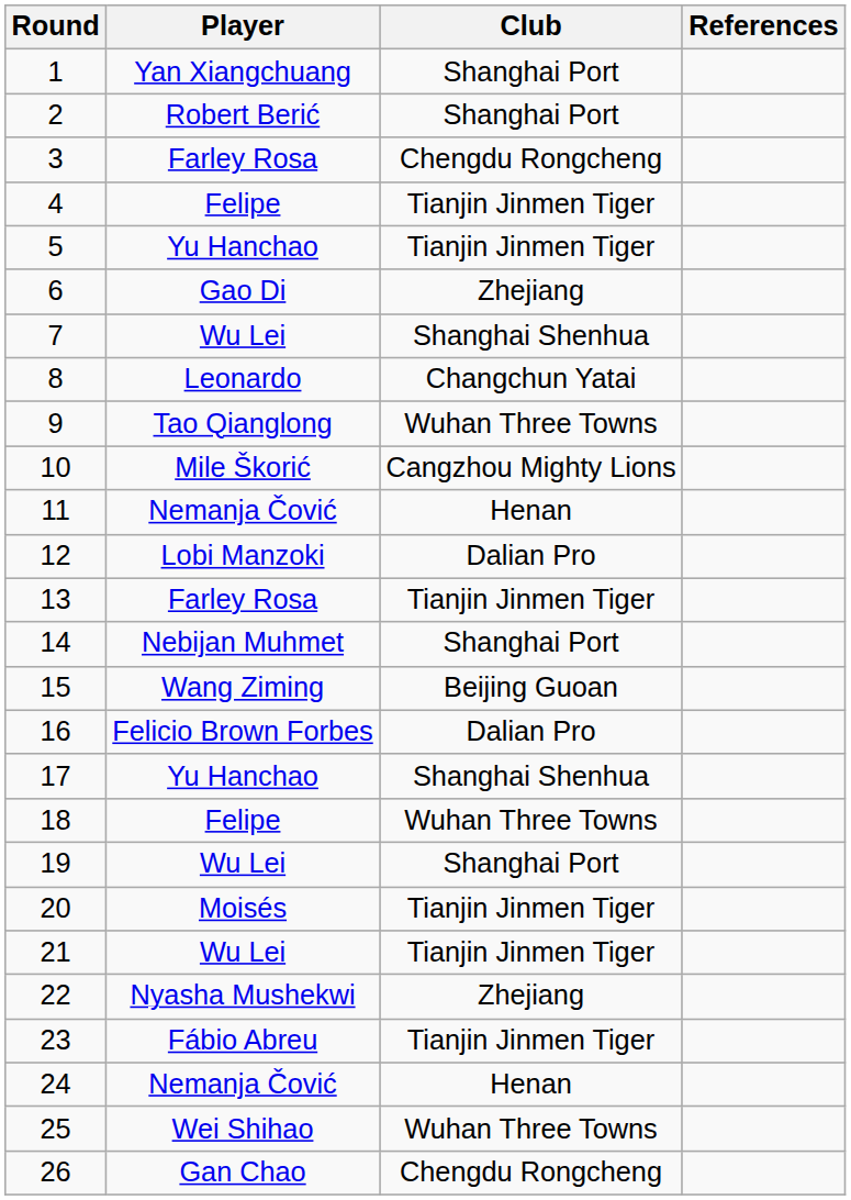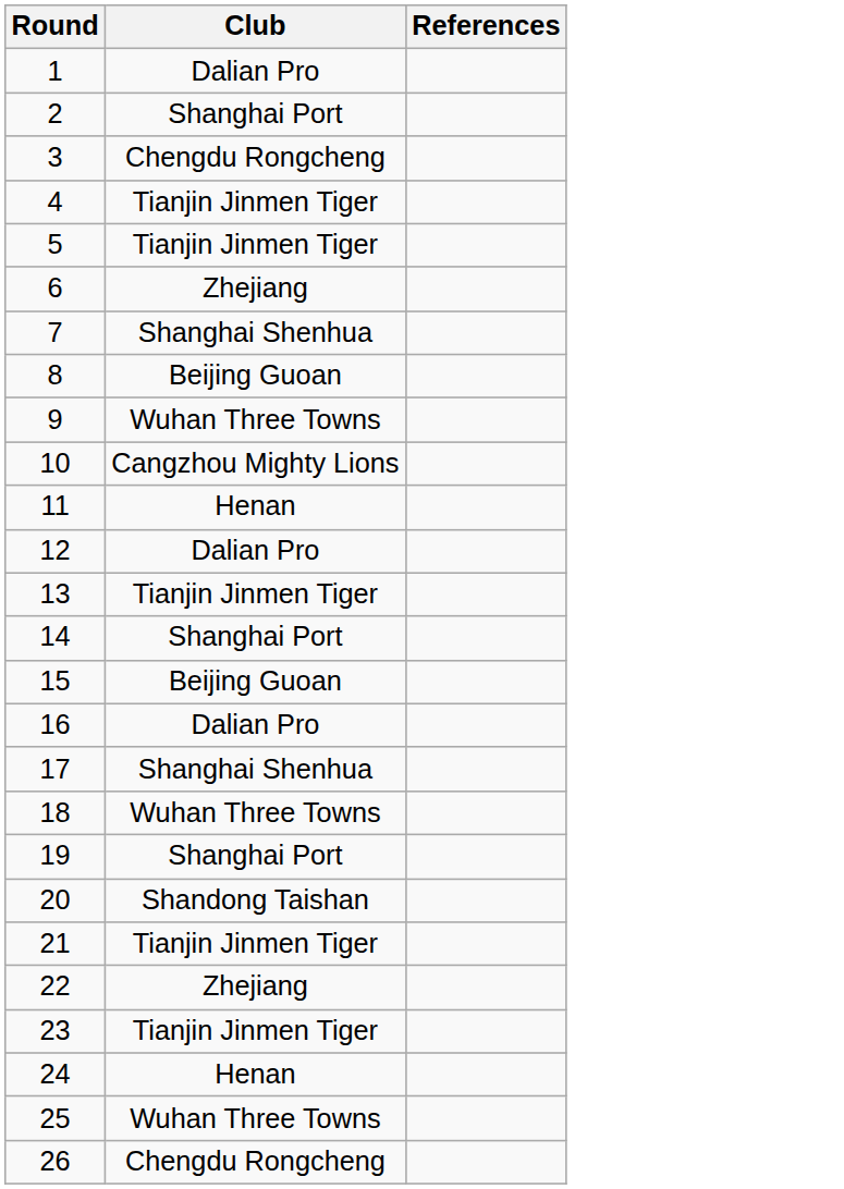 <table class="wikitable" style="text-align:center">
 <tr>
 <th>Round</th>
-<th>Player</th>
 <th>Club</th>
 <th>References</th>
 </tr>
 <tr>
 <td>1</td>
-<td> <a href='#'>Yan Xiangchuang</a></td>
-<td>Shanghai Port</td>
+<td>Dalian Pro</td>
 <td></td>
 </tr>
 <tr>
 <td>2</td>
-<td> <a href='#'>Robert Berić</a></td>
 <td>Shanghai Port</td>
 <td></td>
 </tr>
 <tr>
 <td>3</td>
-<td> <a href='#'>Farley Rosa</a></td>
 <td>Chengdu Rongcheng</td>
 <td></td>
 </tr>
 <tr>
 <td>4</td>
-<td> <a href='#'>Felipe</a></td>
 <td>Tianjin Jinmen Tiger</td>
 <td></td>
 </tr>
 <tr>
 <td>5</td>
-<td> <a href='#'>Yu Hanchao</a></td>
 <td>Tianjin Jinmen Tiger</td>
 <td></td>
 </tr>
 <tr>
 <td>6</td>
-<td> <a href='#'>Gao Di</a></td>
 <td>Zhejiang</td>
 <td></td>
 </tr>
 <tr>
 <td>7</td>
-<td> <a href='#'>Wu Lei</a></td>
 <td>Shanghai Shenhua</td>
 <td></td>
 </tr>
 <tr>
 <td>8</td>
-<td> <a href='#'>Leonardo</a></td>
-<td>Changchun Yatai</td>
+<td>Beijing Guoan</td>
 <td></td>
 </tr>
 <tr>
 <td>9</td>
-<td> <a href='#'>Tao Qianglong</a></td>
 <td>Wuhan Three Towns</td>
 <td></td>
 </tr>
 <tr>
 <td>10</td>
-<td> <a href='#'>Mile Škorić</a></td>
 <td>Cangzhou Mighty Lions</td>
 <td></td>
 </tr>
 <tr>
 <td>11</td>
-<td> <a href='#'>Nemanja Čović</a></td>
 <td>Henan</td>
 <td></td>
 </tr>
 <tr>
 <td>12</td>
-<td> <a href='#'>Lobi Manzoki</a></td>
 <td>Dalian Pro</td>
 <td></td>
 </tr>
 <tr>
 <td>13</td>
-<td> <a href='#'>Farley Rosa</a></td>
 <td>Tianjin Jinmen Tiger</td>
 <td></td>
 </tr>
 <tr>
 <td>14</td>
-<td> <a href='#'>Nebijan Muhmet</a></td>
 <td>Shanghai Port</td>
 <td></td>
 </tr>
 <tr>
 <td>15</td>
-<td> <a href='#'>Wang Ziming</a></td>
 <td>Beijing Guoan</td>
 <td></td>
 </tr>
 <tr>
 <td>16</td>
-<td> <a href='#'>Felicio Brown Forbes</a></td>
 <td>Dalian Pro</td>
 <td></td>
 </tr>
 <tr>
 <td>17</td>
-<td> <a href='#'>Yu Hanchao</a></td>
 <td>Shanghai Shenhua</td>
 <td></td>
 </tr>
 <tr>
 <td>18</td>
-<td> <a href='#'>Felipe</a></td>
 <td>Wuhan Three Towns</td>
 <td></td>
 </tr>
 <tr>
 <td>19</td>
-<td> <a href='#'>Wu Lei</a></td>
 <td>Shanghai Port</td>
 <td></td>
 </tr>
 <tr>
 <td>20</td>
-<td> <a href='#'>Moisés</a></td>
-<td>Tianjin Jinmen Tiger</td>
+<td>Shandong Taishan</td>
 <td></td>
 </tr>
 <tr>
 <td>21</td>
-<td> <a href='#'>Wu Lei</a></td>
 <td>Tianjin Jinmen Tiger</td>
 <td></td>
 </tr>
 <tr>
 <td>22</td>
-<td> <a href='#'>Nyasha Mushekwi</a></td>
 <td>Zhejiang</td>
 <td></td>
 </tr>
 <tr>
 <td>23</td>
-<td> <a href='#'>Fábio Abreu</a></td>
 <td>Tianjin Jinmen Tiger</td>
 <td></td>
 </tr>
 <tr>
 <td>24</td>
-<td> <a href='#'>Nemanja Čović</a></td>
 <td>Henan</td>
 <td></td>
 </tr>
 <tr>
 <td>25</td>
-<td> <a href='#'>Wei Shihao</a></td>
 <td>Wuhan Three Towns</td>
 <td></td>
 </tr>
 <tr>
 <td>26</td>
-<td> <a href='#'>Gan Chao</a></td>
 <td>Chengdu Rongcheng</td>
 <td></td>
 </tr>
 </table>
